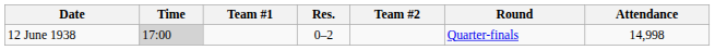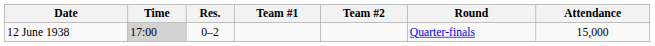 <table class="wikitable" style="text-align:left; width:70%;">
 <tr>
 <th>Date</th>
 <th>Time</th>
+<th>Res.</th>
 <th>Team #1</th>
-<th>Res.</th>
 <th>Team #2</th>
 <th>Round</th>
 <th>Attendance</th>
 </tr>
 <tr>
 <td>12 June 1938</td>
 <td style="background: lightgrey;">17:00</td>
-<td></td>
 <td style="text-align:center;">0–2</td>
 <td></td>
+<td></td>
 <td><a href='#'>Quarter-finals</a></td>
-<td style="text-align:center;">14,998</td>
+<td style="text-align:center;">15,000</td>
 </tr>
 </table>
